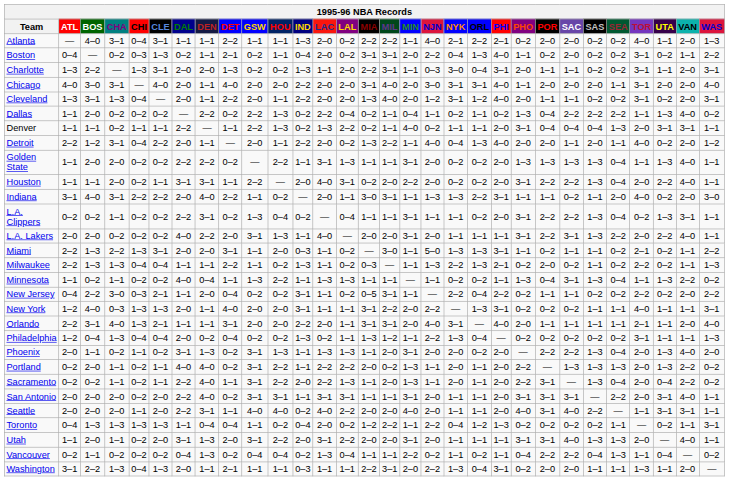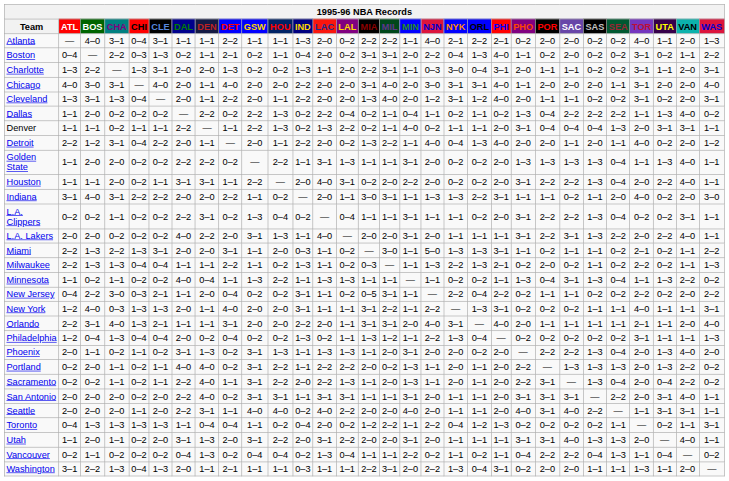 <table class="wikitable" style="font-size:90%; text-align:center;">
 <tr>
 <th colspan=30>1995-96 NBA Records</th>
 </tr>
 <tr>
 <th width=100>Team</th>
 <th style="background:#FF0000;color:#FFFFFF;width=35">ATL</th>
 <th style="background:#006400;color:#FFFFFF;width=35">BOS</th>
 <th style="background:#008080;color:#800080;width=35">CHA</th>
 <th style="background:#FF0000;color:#000000;width=35">CHI</th>
 <th style="background:#000000;color:#5787DC;width=35">CLE</th>
 <th style="background:#00008B;color:#008000;width=35">DAL</th>
 <th style="background:#141A44;color:#BC2224;width=35">DEN</th>
 <th style="background:#0000FF;color:#FF0000;width=35">DET</th>
 <th style="background:#0000FF;color:#FFD700;width=35">GSW</th>
 <th style="background:#002366;color:#FF0000;width=35">HOU</th>
 <th style="background:#000080;color:#FFD700;width=35">IND</th>
 <th style="background:#F9160D;color:#1A2E8B;width=35">LAC</th>
 <th style="background:#800080;color:#FFD700;width=35">LAL</th>
 <th style="background:#000000;color:#8B0000;width=35">MIA</th>
 <th style="background:#00471B;color:#5C378A;width=35">MIL</th>
 <th style="background:#0000FF;color:#228B22;width=35">MIN</th>
 <th style="background:#DC143C;color:#0000CD;width=35">NJN</th>
 <th style="background:#0000FF;color:#FF8C00;width=35">NYK</th>
 <th style="background:#0000FF;color:#000000;width=35">ORL</th>
 <th style="background:#FF0000;color:#0000FF;width=35">PHI</th>
 <th style="background:#800080;color:#FF4500;width=35">PHO</th>
 <th style="background:#000000;color:#FF0000;width=35">POR</th>
 <th style="background:#6846A8;color:#FFFFFF;width=35">SAC</th>
 <th style="background:#000000;color:#C0C0C0;width=35">SAS</th>
 <th style="background:#005831;color:#992634;width=35">SEA</th>
 <th style="background:#7436BF;color:#BE0F34;width=35">TOR</th>
 <th style="background:#36004A;color:#FFFF00;width=35">UTA</th>
 <th style="background:#0CB2AC;color:#000000;width=35">VAN</th>
 <th style="background:#DC143C;color:#0000CD;width=35">WAS</th>
 </tr>
 <tr>
 <td style="text-align:left;"><a href='#'>Atlanta</a></td>
 <td>—</td>
 <td>4–0</td>
 <td>3–1</td>
 <td>0–4</td>
 <td>3–1</td>
 <td>1–1</td>
 <td>1–1</td>
 <td>2–2</td>
 <td>1–1</td>
 <td>1–1</td>
 <td>1–3</td>
 <td>2–0</td>
 <td>0–2</td>
 <td>2–2</td>
 <td>2–2</td>
 <td>1–1</td>
 <td>4–0</td>
 <td>2–1</td>
 <td>2–2</td>
 <td>2–1</td>
 <td>0–2</td>
 <td>2–0</td>
 <td>2–0</td>
 <td>0–2</td>
 <td>0–2</td>
 <td>4–0</td>
 <td>1–1</td>
 <td>2–0</td>
 <td>1–3</td>
 </tr>
 <tr>
 <td style="text-align:left;"><a href='#'>Boston</a></td>
 <td>0–4</td>
 <td>—</td>
-<td>0–2</td>
+<td>2–2</td>
 <td>0–3</td>
 <td>1–3</td>
 <td>0–2</td>
 <td>1–1</td>
 <td>2–1</td>
 <td>0–2</td>
 <td>1–1</td>
 <td>0–4</td>
 <td>2–0</td>
 <td>0–2</td>
 <td>3–1</td>
 <td>3–1</td>
 <td>2–0</td>
 <td>2–2</td>
 <td>0–4</td>
 <td>1–3</td>
 <td>4–0</td>
 <td>1–1</td>
 <td>0–2</td>
 <td>2–0</td>
 <td>0–2</td>
 <td>0–2</td>
 <td>3–1</td>
 <td>0–2</td>
 <td>1–1</td>
 <td>2–2</td>
 </tr>
 <tr>
 <td style="text-align:left;"><a href='#'>Charlotte</a></td>
 <td>1–3</td>
 <td>2–2</td>
 <td>—</td>
 <td>1–3</td>
 <td>3–1</td>
 <td>2–0</td>
 <td>2–0</td>
 <td>1–3</td>
 <td>0–2</td>
 <td>0–2</td>
 <td>1–3</td>
 <td>1–1</td>
 <td>2–0</td>
 <td>2–2</td>
 <td>3–1</td>
 <td>1–1</td>
 <td>0–3</td>
 <td>3–0</td>
 <td>0–4</td>
 <td>3–1</td>
 <td>2–0</td>
 <td>1–1</td>
 <td>1–1</td>
 <td>0–2</td>
 <td>0–2</td>
 <td>3–1</td>
 <td>1–1</td>
 <td>2–0</td>
 <td>3–1</td>
 </tr>
 <tr>
 <td style="text-align:left;"><a href='#'>Chicago</a></td>
 <td>4–0</td>
 <td>3–0</td>
 <td>3–1</td>
 <td>—</td>
 <td>4–0</td>
 <td>2–0</td>
 <td>1–1</td>
 <td>4–0</td>
 <td>2–0</td>
 <td>2–0</td>
 <td>2–2</td>
 <td>2–0</td>
 <td>2–0</td>
 <td>3–1</td>
 <td>4–0</td>
 <td>2–0</td>
 <td>3–0</td>
 <td>3–1</td>
 <td>3–1</td>
 <td>4–0</td>
 <td>1–1</td>
 <td>2–0</td>
 <td>2–0</td>
 <td>2–0</td>
 <td>1–1</td>
 <td>3–1</td>
 <td>2–0</td>
 <td>2–0</td>
 <td>4–0</td>
 </tr>
 <tr>
 <td style="text-align:left;"><a href='#'>Cleveland</a></td>
 <td>1–3</td>
 <td>3–1</td>
 <td>1–3</td>
 <td>0–4</td>
 <td>—</td>
 <td>2–0</td>
 <td>1–1</td>
 <td>2–2</td>
 <td>2–0</td>
 <td>1–1</td>
 <td>2–2</td>
 <td>2–0</td>
 <td>2–0</td>
 <td>1–3</td>
 <td>4–0</td>
 <td>2–0</td>
 <td>1–2</td>
 <td>3–1</td>
 <td>1–2</td>
 <td>4–0</td>
 <td>2–0</td>
 <td>1–1</td>
 <td>1–1</td>
 <td>0–2</td>
 <td>0–2</td>
 <td>3–1</td>
 <td>0–2</td>
 <td>2–0</td>
 <td>3–1</td>
 </tr>
 <tr>
 <td style="text-align:left;"><a href='#'>Dallas</a></td>
 <td>1–1</td>
 <td>2–0</td>
 <td>0–2</td>
 <td>0–2</td>
 <td>0–2</td>
 <td>—</td>
 <td>2–2</td>
 <td>0–2</td>
 <td>2–2</td>
 <td>1–3</td>
 <td>0–2</td>
 <td>2–2</td>
 <td>0–4</td>
 <td>0–2</td>
 <td>1–1</td>
 <td>0–4</td>
 <td>1–1</td>
 <td>0–2</td>
 <td>1–1</td>
 <td>0–2</td>
 <td>1–3</td>
 <td>0–4</td>
 <td>2–2</td>
 <td>2–2</td>
 <td>2–2</td>
 <td>1–1</td>
 <td>1–3</td>
 <td>4–0</td>
 <td>0–2</td>
 </tr>
 <tr>
 <td style="text-align:left;">Denver</td>
 <td>1–1</td>
 <td>1–1</td>
 <td>0–2</td>
 <td>1–1</td>
 <td>1–1</td>
 <td>2–2</td>
 <td>—</td>
 <td>1–1</td>
 <td>2–2</td>
 <td>1–3</td>
 <td>0–2</td>
 <td>1–3</td>
 <td>2–2</td>
 <td>0–2</td>
 <td>1–1</td>
 <td>4–0</td>
 <td>0–2</td>
 <td>1–1</td>
 <td>1–1</td>
 <td>2–0</td>
 <td>3–1</td>
 <td>0–4</td>
 <td>0–4</td>
 <td>0–4</td>
 <td>1–3</td>
 <td>2–0</td>
 <td>3–1</td>
 <td>3–1</td>
 <td>1–1</td>
 </tr>
 <tr>
 <td style="text-align:left;"><a href='#'>Detroit</a></td>
 <td>2–2</td>
 <td>1–2</td>
 <td>3–1</td>
 <td>0–4</td>
 <td>2–2</td>
 <td>2–0</td>
 <td>1–1</td>
 <td>—</td>
 <td>2–0</td>
 <td>1–1</td>
 <td>2–2</td>
 <td>2–0</td>
 <td>0–2</td>
 <td>1–3</td>
 <td>2–2</td>
 <td>1–1</td>
 <td>4–0</td>
 <td>0–4</td>
 <td>1–3</td>
 <td>4–0</td>
 <td>2–0</td>
 <td>2–0</td>
 <td>1–1</td>
 <td>2–0</td>
 <td>1–1</td>
 <td>4–0</td>
 <td>0–2</td>
 <td>2–0</td>
 <td>1–2</td>
 </tr>
 <tr>
 <td style="text-align:left;"><a href='#'>Golden State</a></td>
 <td>1–1</td>
 <td>2–0</td>
 <td>2–0</td>
 <td>0–2</td>
 <td>0–2</td>
 <td>2–2</td>
 <td>2–2</td>
 <td>0–2</td>
 <td>—</td>
 <td>2–2</td>
 <td>1–1</td>
 <td>3–1</td>
 <td>1–3</td>
 <td>1–1</td>
 <td>1–1</td>
 <td>3–1</td>
 <td>2–0</td>
 <td>0–2</td>
 <td>0–2</td>
 <td>2–0</td>
 <td>1–3</td>
 <td>1–3</td>
 <td>1–3</td>
 <td>1–3</td>
 <td>0–4</td>
 <td>1–1</td>
 <td>1–3</td>
 <td>4–0</td>
 <td>1–1</td>
 </tr>
 <tr>
 <td style="text-align:left;"><a href='#'>Houston</a></td>
 <td>1–1</td>
 <td>1–1</td>
 <td>2–0</td>
 <td>0–2</td>
 <td>1–1</td>
 <td>3–1</td>
 <td>3–1</td>
 <td>1–1</td>
 <td>2–2</td>
 <td>—</td>
 <td>2–0</td>
 <td>4–0</td>
 <td>3–1</td>
 <td>0–2</td>
 <td>2–0</td>
 <td>2–2</td>
 <td>2–0</td>
 <td>0–2</td>
 <td>0–2</td>
 <td>2–0</td>
 <td>3–1</td>
 <td>2–2</td>
 <td>2–2</td>
 <td>1–3</td>
 <td>0–4</td>
 <td>2–0</td>
 <td>2–2</td>
 <td>4–0</td>
 <td>1–1</td>
 </tr>
 <tr>
 <td style="text-align:left;"><a href='#'>Indiana</a></td>
 <td>3–1</td>
 <td>4–0</td>
 <td>3–1</td>
 <td>2–2</td>
 <td>2–2</td>
 <td>2–0</td>
-<td>4–0</td>
+<td>2–0</td>
 <td>2–2</td>
 <td>1–1</td>
 <td>0–2</td>
 <td>—</td>
 <td>2–0</td>
 <td>1–1</td>
 <td>3–0</td>
 <td>3–1</td>
 <td>1–1</td>
 <td>1–3</td>
 <td>1–3</td>
 <td>2–2</td>
 <td>3–1</td>
 <td>1–1</td>
 <td>1–1</td>
 <td>0–2</td>
 <td>1–1</td>
 <td>2–0</td>
 <td>4–0</td>
 <td>0–2</td>
 <td>2–0</td>
 <td>3–0</td>
 </tr>
 <tr>
 <td style="text-align:left;"><a href='#'>L.A. Clippers</a></td>
 <td>0–2</td>
 <td>0–2</td>
 <td>1–1</td>
 <td>0–2</td>
 <td>0–2</td>
 <td>2–2</td>
 <td>3–1</td>
 <td>0–2</td>
 <td>1–3</td>
 <td>0–4</td>
 <td>0–2</td>
 <td>—</td>
 <td>0–4</td>
 <td>1–1</td>
 <td>1–1</td>
 <td>3–1</td>
 <td>1–1</td>
 <td>1–1</td>
 <td>0–2</td>
 <td>2–0</td>
 <td>3–1</td>
 <td>2–2</td>
 <td>2–2</td>
 <td>1–3</td>
 <td>0–4</td>
 <td>0–2</td>
-<td>1–3</td>
+<td>0–2</td>
 <td>3–1</td>
 <td>1–1</td>
 </tr>
 <tr>
 <td style="text-align:left;"><a href='#'>L.A. Lakers</a></td>
 <td>2–0</td>
 <td>2–0</td>
 <td>0–2</td>
 <td>0–2</td>
 <td>0–2</td>
 <td>4–0</td>
 <td>2–2</td>
 <td>2–0</td>
 <td>3–1</td>
 <td>1–3</td>
 <td>1–1</td>
 <td>4–0</td>
 <td>—</td>
 <td>2–0</td>
 <td>2–0</td>
 <td>3–1</td>
 <td>2–0</td>
 <td>1–1</td>
 <td>1–1</td>
 <td>1–1</td>
 <td>3–1</td>
 <td>2–2</td>
 <td>3–1</td>
 <td>1–3</td>
 <td>2–2</td>
 <td>2–0</td>
 <td>2–2</td>
 <td>4–0</td>
 <td>1–1</td>
 </tr>
 <tr>
 <td style="text-align:left;"><a href='#'>Miami</a></td>
 <td>2–2</td>
 <td>1–3</td>
 <td>2–2</td>
 <td>1–3</td>
 <td>3–1</td>
 <td>2–0</td>
 <td>2–0</td>
 <td>3–1</td>
 <td>1–1</td>
 <td>2–0</td>
 <td>0–3</td>
 <td>1–1</td>
 <td>0–2</td>
 <td>—</td>
 <td>3–0</td>
 <td>1–1</td>
 <td>5–0</td>
 <td>1–3</td>
 <td>1–3</td>
 <td>3–1</td>
 <td>1–1</td>
 <td>0–2</td>
 <td>1–1</td>
 <td>1–1</td>
 <td>0–2</td>
 <td>2–1</td>
 <td>0–2</td>
 <td>1–1</td>
 <td>2–2</td>
 </tr>
 <tr>
 <td style="text-align:left;"><a href='#'>Milwaukee</a></td>
 <td>2–2</td>
 <td>1–3</td>
 <td>1–3</td>
 <td>0–4</td>
 <td>0–4</td>
 <td>1–1</td>
 <td>1–1</td>
 <td>2–2</td>
 <td>1–1</td>
 <td>0–2</td>
 <td>1–3</td>
 <td>1–1</td>
 <td>0–2</td>
 <td>0–3</td>
 <td>—</td>
 <td>1–1</td>
 <td>1–3</td>
 <td>2–2</td>
 <td>1–3</td>
 <td>2–1</td>
 <td>0–2</td>
 <td>2–0</td>
 <td>0–2</td>
 <td>1–1</td>
 <td>0–2</td>
 <td>2–2</td>
 <td>0–2</td>
 <td>1–1</td>
 <td>1–3</td>
 </tr>
 <tr>
 <td style="text-align:left;"><a href='#'>Minnesota</a></td>
 <td>1–1</td>
 <td>0–2</td>
 <td>1–1</td>
 <td>0–2</td>
 <td>0–2</td>
 <td>4–0</td>
 <td>0–4</td>
 <td>1–1</td>
 <td>1–3</td>
 <td>2–2</td>
 <td>1–1</td>
 <td>1–3</td>
 <td>1–3</td>
 <td>1–1</td>
 <td>1–1</td>
 <td>—</td>
 <td>1–1</td>
 <td>0–2</td>
 <td>0–2</td>
 <td>1–1</td>
 <td>1–3</td>
 <td>0–4</td>
 <td>3–1</td>
 <td>1–3</td>
 <td>0–4</td>
 <td>1–1</td>
 <td>1–3</td>
 <td>2–2</td>
 <td>0–2</td>
 </tr>
 <tr>
 <td style="text-align:left;"><a href='#'>New Jersey</a></td>
 <td>0–4</td>
 <td>2–2</td>
 <td>3–0</td>
 <td>0–3</td>
 <td>2–1</td>
 <td>1–1</td>
 <td>2–0</td>
 <td>0–4</td>
 <td>0–2</td>
 <td>0–2</td>
 <td>3–1</td>
 <td>1–1</td>
 <td>0–2</td>
 <td>0–5</td>
 <td>3–1</td>
 <td>1–1</td>
 <td>—</td>
 <td>2–2</td>
 <td>0–4</td>
 <td>2–2</td>
 <td>0–2</td>
 <td>1–1</td>
 <td>1–1</td>
 <td>0–2</td>
 <td>0–2</td>
 <td>2–2</td>
 <td>0–2</td>
 <td>2–0</td>
 <td>2–2</td>
 </tr>
 <tr>
 <td style="text-align:left;"><a href='#'>New York</a></td>
 <td>1–2</td>
 <td>4–0</td>
 <td>0–3</td>
 <td>1–3</td>
 <td>1–3</td>
 <td>2–0</td>
 <td>1–1</td>
 <td>4–0</td>
 <td>2–0</td>
 <td>2–0</td>
 <td>3–1</td>
 <td>1–1</td>
 <td>1–1</td>
 <td>3–1</td>
 <td>2–2</td>
-<td>2–0</td>
+<td>1–1</td>
 <td>2–2</td>
 <td>—</td>
 <td>1–3</td>
 <td>3–1</td>
 <td>0–2</td>
 <td>0–2</td>
 <td>0–2</td>
 <td>1–1</td>
 <td>1–1</td>
 <td>4–0</td>
 <td>1–1</td>
 <td>1–1</td>
 <td>3–1</td>
 </tr>
 <tr>
 <td style="text-align:left;"><a href='#'>Orlando</a></td>
 <td>2–2</td>
 <td>3–1</td>
 <td>4–0</td>
 <td>1–3</td>
 <td>2–1</td>
 <td>1–1</td>
 <td>1–1</td>
 <td>3–1</td>
 <td>2–0</td>
 <td>2–0</td>
 <td>2–2</td>
 <td>2–0</td>
 <td>1–1</td>
 <td>3–1</td>
 <td>3–1</td>
 <td>2–0</td>
 <td>4–0</td>
 <td>3–1</td>
 <td>—</td>
 <td>4–0</td>
 <td>2–0</td>
 <td>1–1</td>
 <td>1–1</td>
 <td>1–1</td>
 <td>1–1</td>
 <td>2–1</td>
 <td>1–1</td>
 <td>2–0</td>
 <td>4–0</td>
 </tr>
 <tr>
 <td style="text-align:left;"><a href='#'>Philadelphia</a></td>
 <td>1–2</td>
 <td>0–4</td>
 <td>1–3</td>
 <td>0–4</td>
 <td>0–4</td>
 <td>2–0</td>
 <td>0–2</td>
 <td>0–4</td>
 <td>0–2</td>
 <td>0–2</td>
 <td>1–3</td>
 <td>0–2</td>
 <td>1–1</td>
 <td>1–3</td>
 <td>1–2</td>
 <td>1–1</td>
 <td>2–2</td>
 <td>1–3</td>
 <td>0–4</td>
 <td>—</td>
 <td>0–2</td>
 <td>0–2</td>
 <td>0–2</td>
 <td>0–2</td>
 <td>0–2</td>
 <td>3–1</td>
 <td>1–1</td>
 <td>1–1</td>
 <td>1–3</td>
 </tr>
 <tr>
 <td style="text-align:left;"><a href='#'>Phoenix</a></td>
 <td>2–0</td>
 <td>1–1</td>
 <td>0–2</td>
 <td>1–1</td>
 <td>0–2</td>
 <td>3–1</td>
 <td>1–3</td>
 <td>0–2</td>
 <td>3–1</td>
 <td>1–3</td>
 <td>1–1</td>
 <td>1–3</td>
 <td>1–3</td>
 <td>1–1</td>
 <td>2–0</td>
 <td>3–1</td>
 <td>2–0</td>
 <td>2–0</td>
 <td>0–2</td>
 <td>2–0</td>
 <td>—</td>
 <td>2–2</td>
 <td>2–2</td>
 <td>1–3</td>
 <td>0–4</td>
 <td>2–0</td>
 <td>1–3</td>
 <td>4–0</td>
 <td>2–0</td>
 </tr>
 <tr>
 <td style="text-align:left;"><a href='#'>Portland</a></td>
 <td>0–2</td>
 <td>2–0</td>
 <td>1–1</td>
 <td>0–2</td>
 <td>1–1</td>
 <td>4–0</td>
 <td>4–0</td>
 <td>0–2</td>
 <td>3–1</td>
 <td>2–2</td>
 <td>1–1</td>
 <td>2–2</td>
 <td>2–2</td>
 <td>2–0</td>
 <td>0–2</td>
 <td>1–3</td>
 <td>1–1</td>
 <td>2–0</td>
 <td>1–1</td>
 <td>2–0</td>
 <td>2–2</td>
 <td>—</td>
 <td>1–3</td>
 <td>1–3</td>
 <td>1–3</td>
 <td>2–0</td>
 <td>1–3</td>
 <td>2–2</td>
 <td>0–2</td>
 </tr>
 <tr>
 <td style="text-align:left;"><a href='#'>Sacramento</a></td>
 <td>0–2</td>
 <td>0–2</td>
 <td>1–1</td>
 <td>0–2</td>
 <td>1–1</td>
 <td>2–2</td>
 <td>4–0</td>
 <td>1–1</td>
 <td>3–1</td>
 <td>2–2</td>
 <td>2–0</td>
 <td>2–2</td>
 <td>1–3</td>
 <td>1–1</td>
 <td>2–0</td>
 <td>1–3</td>
 <td>1–1</td>
 <td>2–0</td>
 <td>1–1</td>
 <td>2–0</td>
 <td>2–2</td>
 <td>3–1</td>
 <td>—</td>
 <td>1–3</td>
 <td>0–4</td>
 <td>2–0</td>
 <td>0–4</td>
 <td>2–2</td>
 <td>0–2</td>
 </tr>
 <tr>
 <td style="text-align:left;"><a href='#'>San Antonio</a></td>
 <td>2–0</td>
 <td>2–0</td>
 <td>2–0</td>
 <td>0–2</td>
 <td>2–0</td>
 <td>2–2</td>
 <td>4–0</td>
 <td>0–2</td>
 <td>3–1</td>
 <td>3–1</td>
 <td>1–1</td>
 <td>3–1</td>
 <td>3–1</td>
 <td>1–1</td>
 <td>1–1</td>
 <td>3–1</td>
 <td>2–0</td>
 <td>1–1</td>
 <td>1–1</td>
 <td>2–0</td>
 <td>3–1</td>
 <td>3–1</td>
 <td>3–1</td>
 <td>—</td>
 <td>2–2</td>
 <td>2–0</td>
 <td>3–1</td>
 <td>4–0</td>
 <td>1–1</td>
 </tr>
 <tr>
 <td style="text-align:left;"><a href='#'>Seattle</a></td>
 <td>2–0</td>
 <td>2–0</td>
 <td>2–0</td>
 <td>1–1</td>
 <td>2–0</td>
 <td>2–2</td>
 <td>3–1</td>
 <td>1–1</td>
 <td>4–0</td>
 <td>4–0</td>
 <td>0–2</td>
 <td>4–0</td>
 <td>2–2</td>
 <td>2–0</td>
 <td>2–0</td>
 <td>4–0</td>
 <td>2–0</td>
 <td>1–1</td>
 <td>1–1</td>
 <td>2–0</td>
 <td>4–0</td>
 <td>3–1</td>
 <td>4–0</td>
 <td>2–2</td>
 <td>—</td>
 <td>1–1</td>
 <td>3–1</td>
 <td>3–1</td>
 <td>1–1</td>
 </tr>
 <tr>
 <td style="text-align:left;"><a href='#'>Toronto</a></td>
 <td>0–4</td>
 <td>1–3</td>
 <td>1–3</td>
 <td>1–3</td>
 <td>1–3</td>
 <td>1–1</td>
 <td>0–4</td>
 <td>0–4</td>
 <td>1–1</td>
 <td>0–2</td>
 <td>0–4</td>
 <td>2–0</td>
 <td>0–2</td>
 <td>1–2</td>
 <td>2–2</td>
 <td>1–1</td>
 <td>2–2</td>
 <td>0–4</td>
 <td>1–2</td>
 <td>1–3</td>
 <td>0–2</td>
 <td>0–2</td>
 <td>0–2</td>
 <td>0–2</td>
 <td>1–1</td>
 <td>—</td>
 <td>0–2</td>
 <td>1–1</td>
 <td>3–1</td>
 </tr>
 <tr>
 <td style="text-align:left;"><a href='#'>Utah</a></td>
 <td>1–1</td>
 <td>2–0</td>
 <td>1–1</td>
 <td>0–2</td>
 <td>2–0</td>
 <td>3–1</td>
 <td>1–3</td>
 <td>2–0</td>
 <td>3–1</td>
 <td>2–2</td>
 <td>2–0</td>
 <td>3–1</td>
 <td>2–2</td>
 <td>2–0</td>
 <td>2–0</td>
 <td>3–1</td>
 <td>2–0</td>
 <td>1–1</td>
 <td>1–1</td>
 <td>1–1</td>
 <td>3–1</td>
 <td>3–1</td>
 <td>4–0</td>
 <td>1–3</td>
 <td>1–3</td>
 <td>2–0</td>
 <td>—</td>
 <td>4–0</td>
 <td>1–1</td>
 </tr>
 <tr>
 <td style="text-align:left;"><a href='#'>Vancouver</a></td>
 <td>0–2</td>
 <td>1–1</td>
 <td>0–2</td>
 <td>0–2</td>
 <td>0–2</td>
 <td>0–4</td>
 <td>1–3</td>
 <td>0–2</td>
 <td>0–4</td>
 <td>0–4</td>
 <td>0–2</td>
 <td>1–3</td>
 <td>0–4</td>
 <td>1–1</td>
 <td>1–1</td>
 <td>2–2</td>
 <td>0–2</td>
 <td>1–1</td>
 <td>0–2</td>
 <td>1–1</td>
 <td>0–4</td>
 <td>2–2</td>
 <td>2–2</td>
 <td>0–4</td>
 <td>1–3</td>
 <td>1–1</td>
 <td>0–4</td>
 <td>—</td>
 <td>0–2</td>
 </tr>
 <tr>
 <td style="text-align:left;"><a href='#'>Washington</a></td>
 <td>3–1</td>
 <td>2–2</td>
 <td>1–3</td>
 <td>0–4</td>
 <td>1–3</td>
 <td>2–0</td>
 <td>1–1</td>
 <td>2–1</td>
 <td>1–1</td>
 <td>1–1</td>
 <td>0–3</td>
 <td>1–1</td>
 <td>1–1</td>
 <td>2–2</td>
 <td>3–1</td>
 <td>2–0</td>
 <td>2–2</td>
 <td>1–3</td>
 <td>0–4</td>
 <td>3–1</td>
 <td>0–2</td>
 <td>2–0</td>
 <td>2–0</td>
 <td>1–1</td>
 <td>1–1</td>
 <td>1–3</td>
 <td>1–1</td>
 <td>2–0</td>
 <td>—</td>
 </tr>
 </table>
